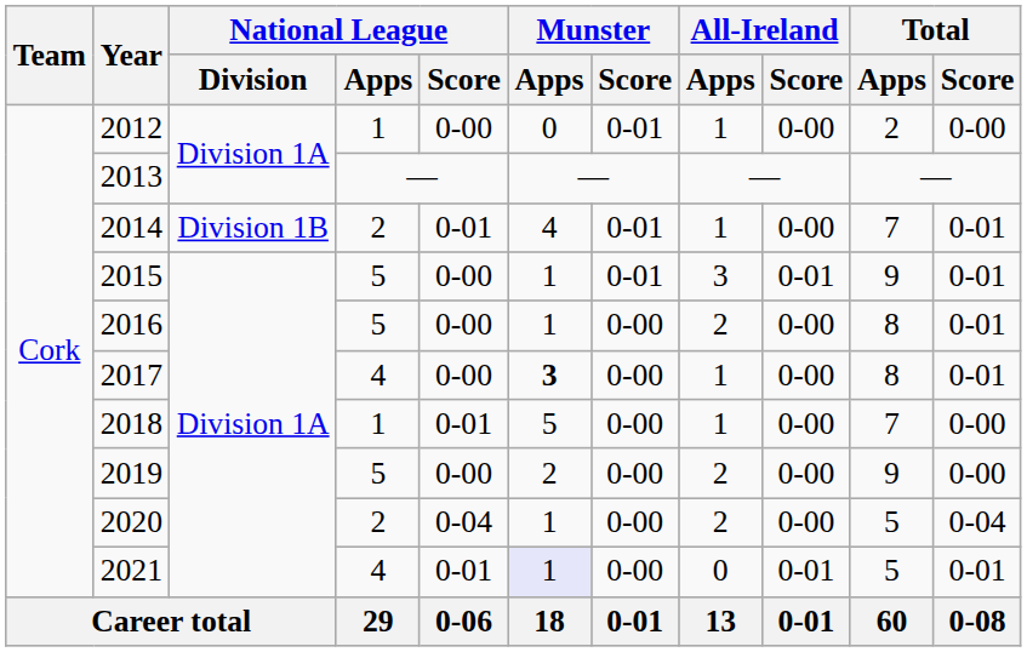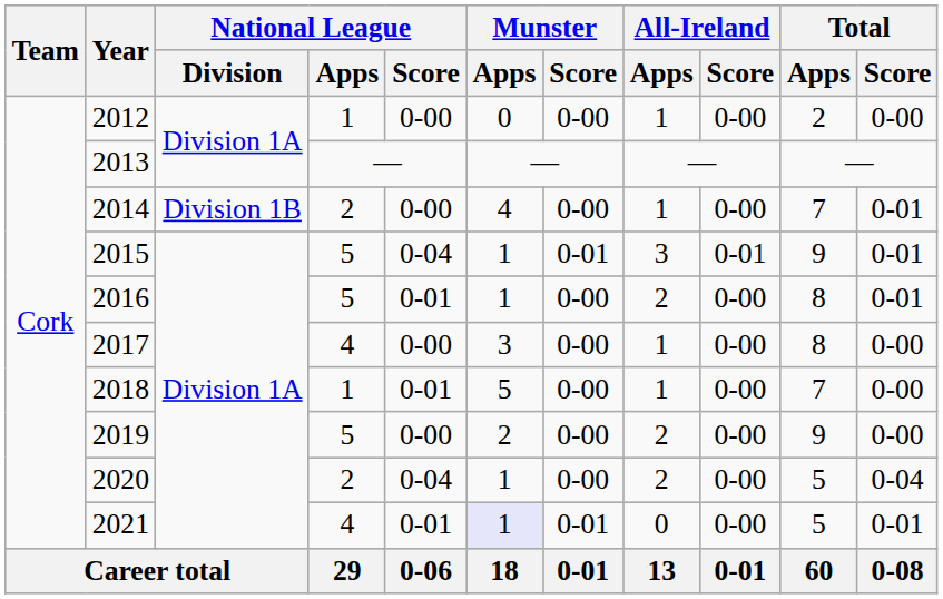 <table class="wikitable" style="text-align:center">
 <tr>
 <th rowspan="2">Team</th>
 <th rowspan="2">Year</th>
 <th colspan="3"><a href='#'>National League</a></th>
 <th colspan="2"><a href='#'>Munster</a></th>
 <th colspan="2"><a href='#'>All-Ireland</a></th>
 <th colspan="2">Total</th>
 </tr>
 <tr>
 <th>Division</th>
 <th>Apps</th>
 <th>Score</th>
 <th>Apps</th>
 <th>Score</th>
 <th>Apps</th>
 <th>Score</th>
 <th>Apps</th>
 <th>Score</th>
 </tr>
 <tr>
 <td rowspan="10"><a href='#'>Cork</a></td>
 <td>2012</td>
 <td rowspan="2"><a href='#'>Division 1A</a></td>
 <td>1</td>
 <td>0-00</td>
 <td>0</td>
-<td>0-01</td>
+<td>0-00</td>
 <td>1</td>
 <td>0-00</td>
 <td>2</td>
 <td>0-00</td>
 </tr>
 <tr>
 <td>2013</td>
 <td colspan=2>—</td>
 <td colspan=2>—</td>
 <td colspan=2>—</td>
 <td colspan=2>—</td>
 </tr>
 <tr>
 <td>2014</td>
 <td rowspan="1"><a href='#'>Division 1B</a></td>
 <td>2</td>
-<td>0-01</td>
+<td>0-00</td>
 <td>4</td>
-<td>0-01</td>
+<td>0-00</td>
 <td>1</td>
 <td>0-00</td>
 <td>7</td>
 <td>0-01</td>
 </tr>
 <tr>
 <td>2015</td>
 <td rowspan="7"><a href='#'>Division 1A</a></td>
 <td>5</td>
-<td>0-00</td>
+<td>0-04</td>
 <td>1</td>
 <td>0-01</td>
 <td>3</td>
 <td>0-01</td>
 <td>9</td>
 <td>0-01</td>
 </tr>
 <tr>
 <td>2016</td>
 <td>5</td>
-<td>0-00</td>
+<td>0-01</td>
 <td>1</td>
 <td>0-00</td>
 <td>2</td>
 <td>0-00</td>
 <td>8</td>
 <td>0-01</td>
 </tr>
 <tr>
 <td>2017</td>
 <td>4</td>
 <td>0-00</td>
-<td><strong>3</strong></td>
+<td>3</td>
 <td>0-00</td>
 <td>1</td>
 <td>0-00</td>
 <td>8</td>
-<td>0-01</td>
+<td>0-00</td>
 </tr>
 <tr>
 <td>2018</td>
 <td>1</td>
 <td>0-01</td>
 <td>5</td>
 <td>0-00</td>
 <td>1</td>
 <td>0-00</td>
 <td>7</td>
 <td>0-00</td>
 </tr>
 <tr>
 <td>2019</td>
 <td>5</td>
 <td>0-00</td>
 <td>2</td>
 <td>0-00</td>
 <td>2</td>
 <td>0-00</td>
 <td>9</td>
 <td>0-00</td>
 </tr>
 <tr>
 <td>2020</td>
 <td>2</td>
 <td>0-04</td>
 <td>1</td>
 <td>0-00</td>
 <td>2</td>
 <td>0-00</td>
 <td>5</td>
 <td>0-04</td>
 </tr>
 <tr>
 <td>2021</td>
 <td>4</td>
 <td>0-01</td>
 <td style="background: lavender;">1</td>
+<td>0-01</td>
+<td>0</td>
 <td>0-00</td>
-<td>0</td>
-<td>0-01</td>
 <td>5</td>
 <td>0-01</td>
 </tr>
 <tr>
 <th colspan="3">Career total</th>
 <th>29</th>
 <th>0-06</th>
 <th>18</th>
 <th>0-01</th>
 <th>13</th>
 <th>0-01</th>
 <th>60</th>
 <th>0-08</th>
 </tr>
 </table>
